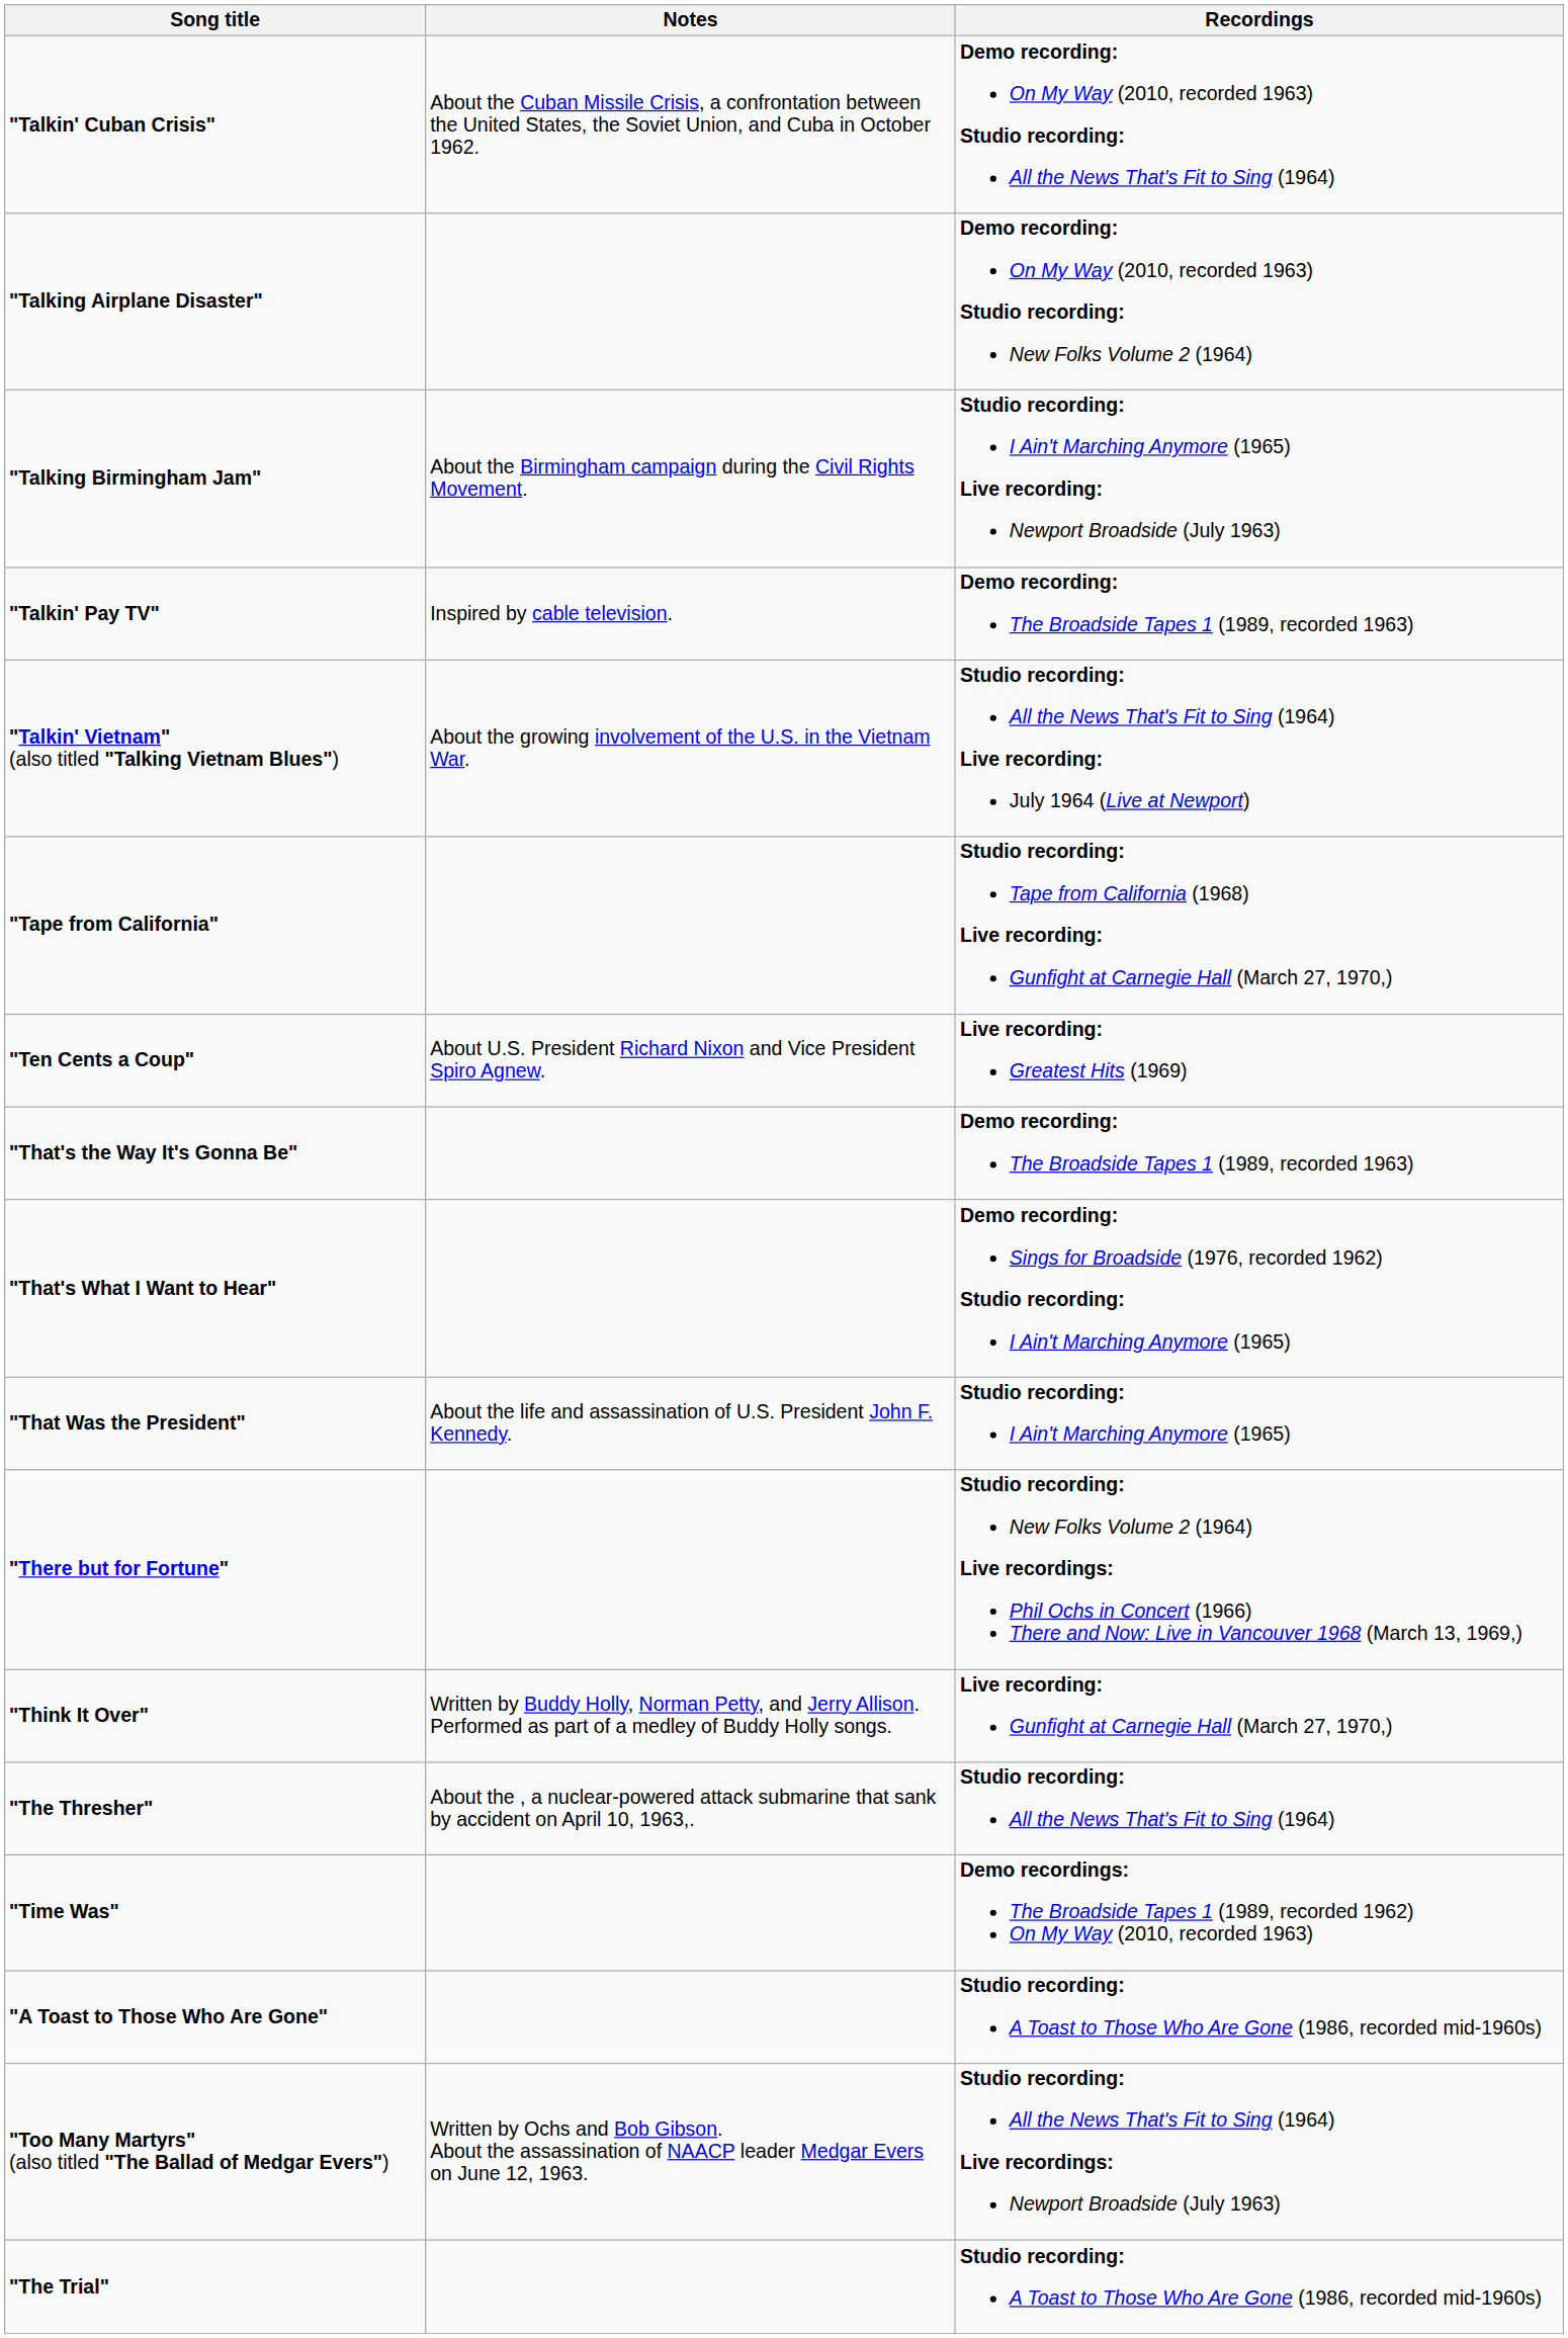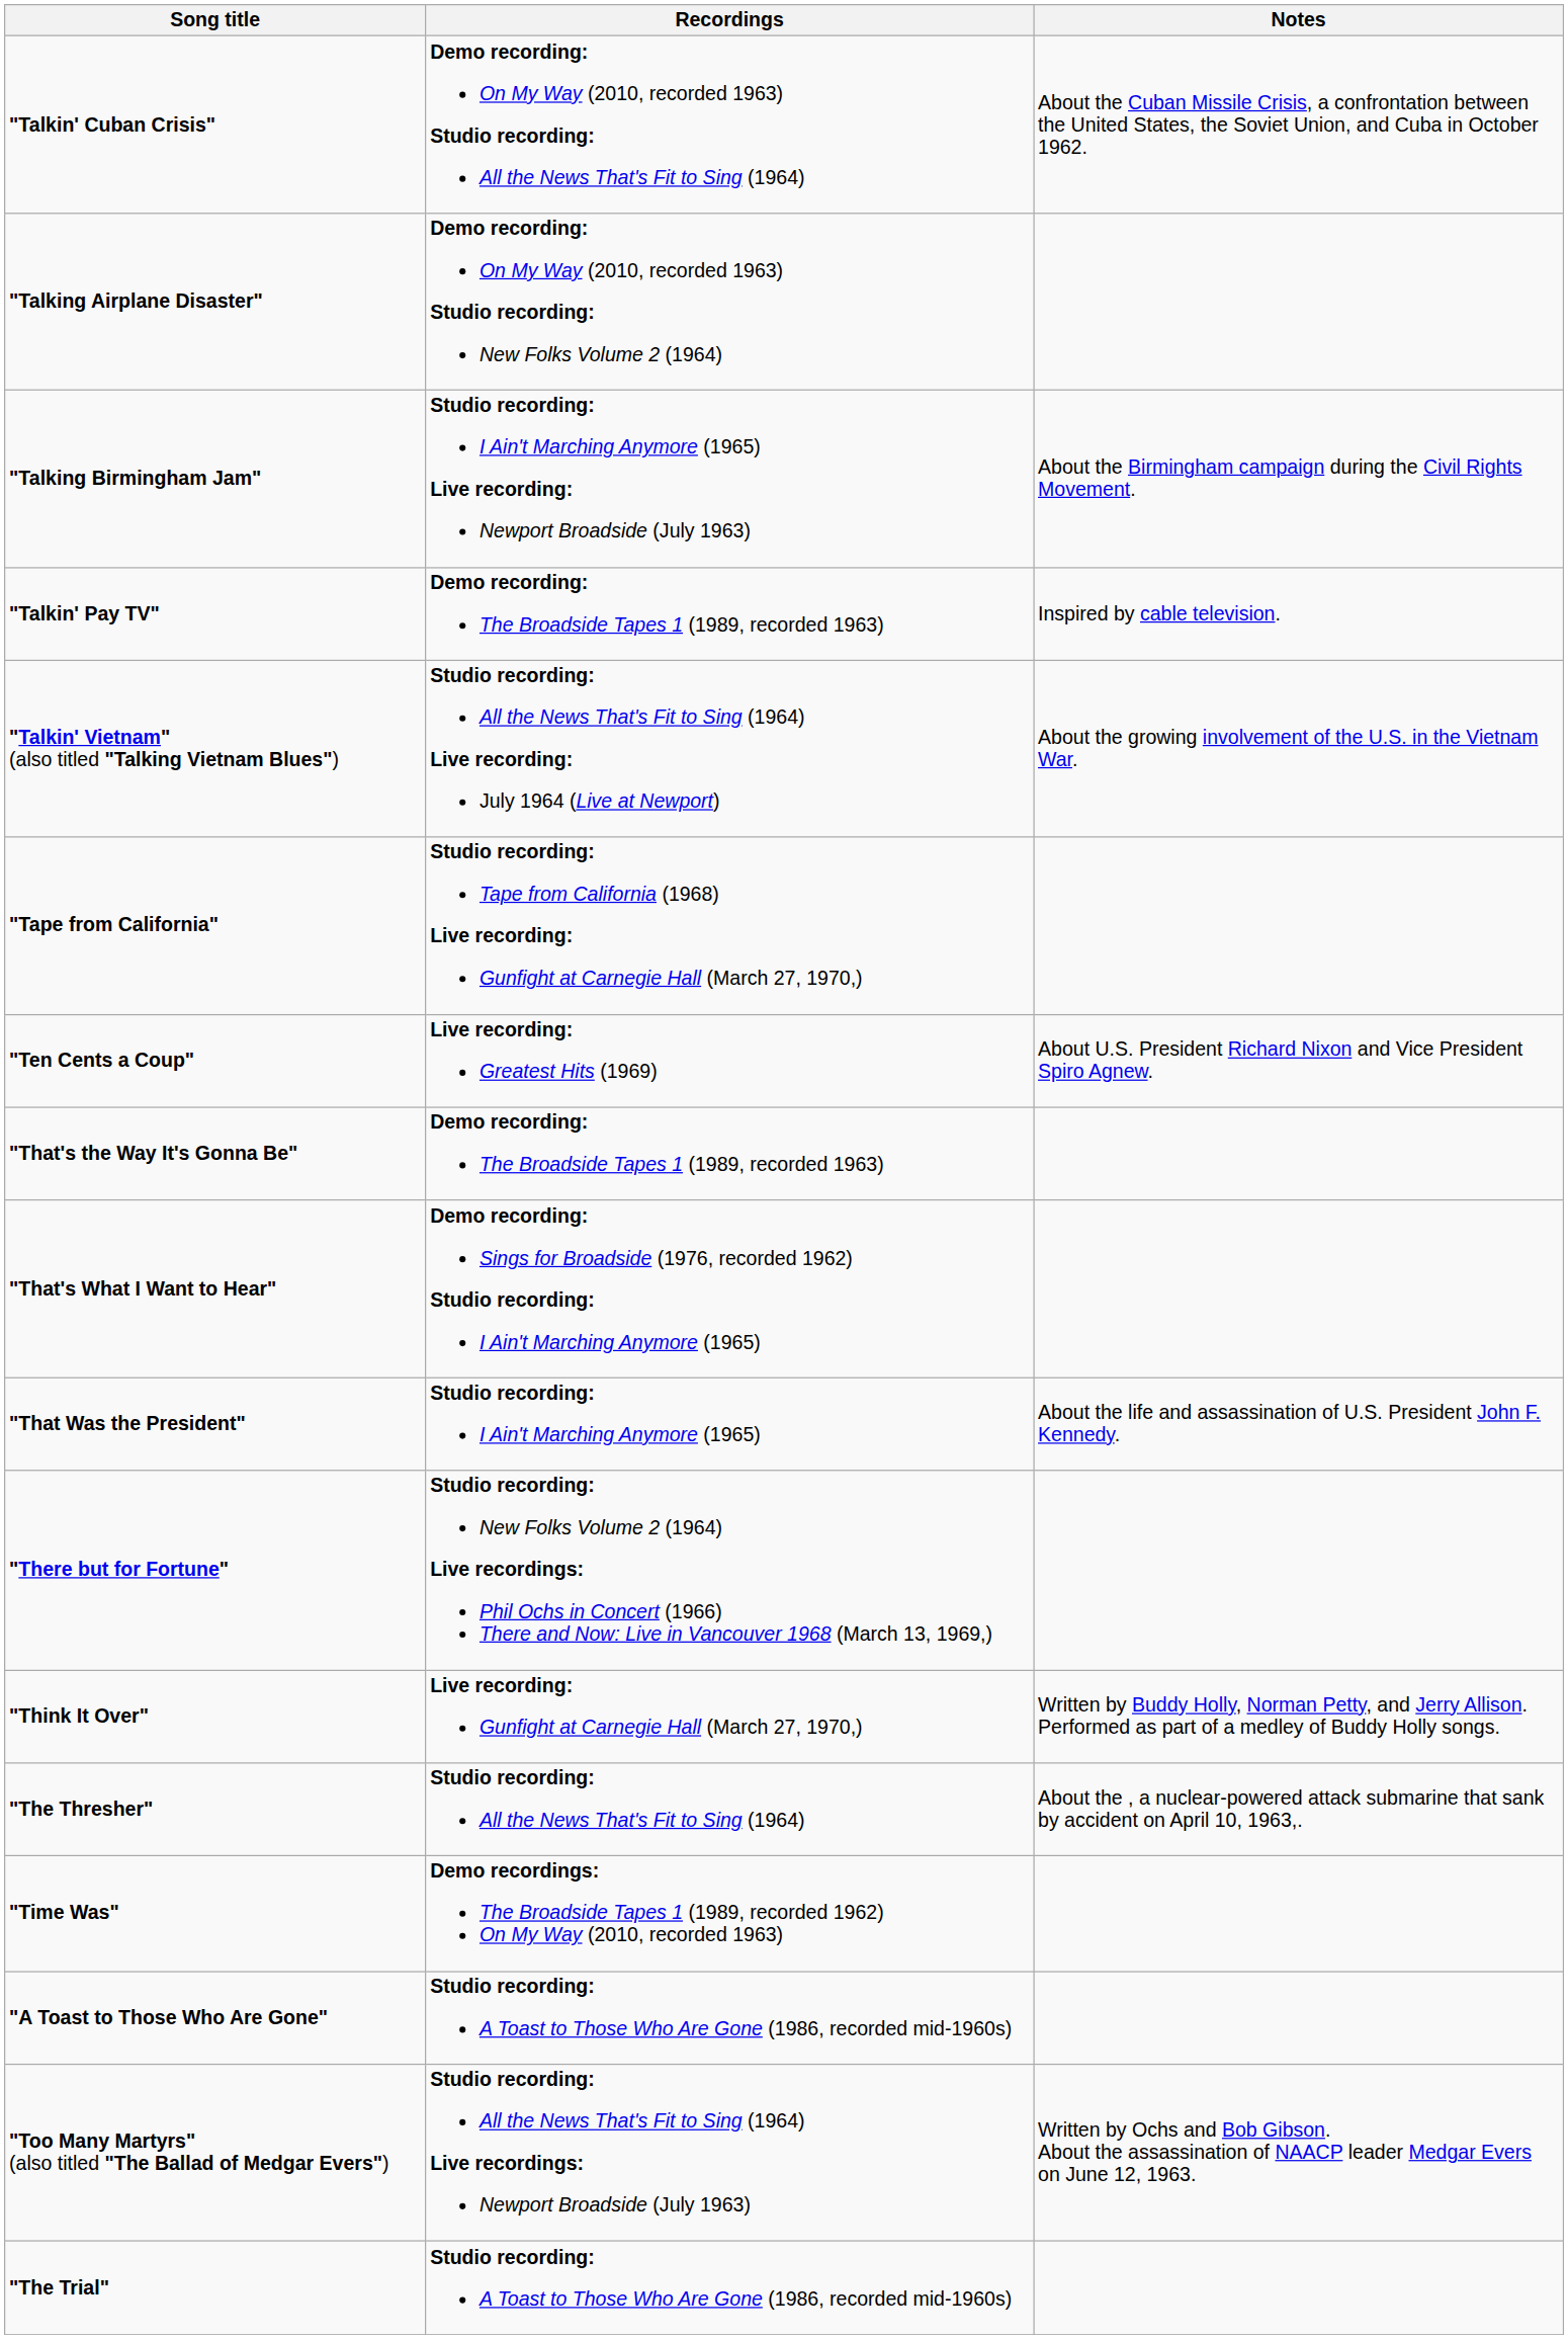 <table class="wikitable" width="100%">
 <tr>
 <th width="27%">Song title</th>
+<th width="39%">Recordings</th>
 <th width="34%">Notes</th>
-<th width="39%">Recordings</th>
 </tr>
 <tr>
 <td><strong>"Talkin' Cuban Crisis"</strong></td>
+<td><strong>Demo recording:</strong><br><ul><li><em><a href='#'>On My Way</a></em> (2010, recorded 1963)</li></ul><strong>Studio recording:</strong><ul><li><em><a href='#'>All the News That's Fit to Sing</a></em> (1964)</li></ul></td>
 <td>About the <a href='#'>Cuban Missile Crisis</a>, a confrontation between the United States, the Soviet Union, and Cuba in October 1962.</td>
-<td><strong>Demo recording:</strong><br><ul><li><em><a href='#'>On My Way</a></em> (2010, recorded 1963)</li></ul><strong>Studio recording:</strong><ul><li><em><a href='#'>All the News That's Fit to Sing</a></em> (1964)</li></ul></td>
 </tr>
 <tr>
 <td><strong>"Talking Airplane Disaster"</strong></td>
+<td><strong>Demo recording:</strong><br><ul><li><em><a href='#'>On My Way</a></em> (2010, recorded 1963)</li></ul><strong>Studio recording:</strong><ul><li><em>New Folks Volume 2</em> (1964)</li></ul></td>
 <td></td>
-<td><strong>Demo recording:</strong><br><ul><li><em><a href='#'>On My Way</a></em> (2010, recorded 1963)</li></ul><strong>Studio recording:</strong><ul><li><em>New Folks Volume 2</em> (1964)</li></ul></td>
 </tr>
 <tr>
 <td><strong>"Talking Birmingham Jam"</strong></td>
+<td><strong>Studio recording:</strong><br><ul><li><em><a href='#'>I Ain't Marching Anymore</a></em> (1965)</li></ul><strong>Live recording:</strong><ul><li><em>Newport Broadside</em> (July 1963)</li></ul></td>
 <td>About the <a href='#'>Birmingham campaign</a> during the <a href='#'>Civil Rights Movement</a>.</td>
-<td><strong>Studio recording:</strong><br><ul><li><em><a href='#'>I Ain't Marching Anymore</a></em> (1965)</li></ul><strong>Live recording:</strong><ul><li><em>Newport Broadside</em> (July 1963)</li></ul></td>
 </tr>
 <tr>
 <td><strong>"Talkin' Pay TV"</strong></td>
+<td><strong>Demo recording:</strong><br><ul><li><em><a href='#'>The Broadside Tapes 1</a></em> (1989, recorded 1963)</li></ul></td>
 <td>Inspired by <a href='#'>cable television</a>.</td>
-<td><strong>Demo recording:</strong><br><ul><li><em><a href='#'>The Broadside Tapes 1</a></em> (1989, recorded 1963)</li></ul></td>
 </tr>
 <tr>
 <td><strong>"<a href='#'>Talkin' Vietnam</a>"</strong><br>(also titled <strong>"Talking Vietnam Blues"</strong>)</td>
+<td><strong>Studio recording:</strong><br><ul><li><em><a href='#'>All the News That's Fit to Sing</a></em> (1964)</li></ul><strong>Live recording:</strong><ul><li>July 1964 (<em><a href='#'>Live at Newport</a></em>)</li></ul></td>
 <td>About the growing <a href='#'>involvement of the U.S. in the Vietnam War</a>.</td>
-<td><strong>Studio recording:</strong><br><ul><li><em><a href='#'>All the News That's Fit to Sing</a></em> (1964)</li></ul><strong>Live recording:</strong><ul><li>July 1964 (<em><a href='#'>Live at Newport</a></em>)</li></ul></td>
 </tr>
 <tr>
 <td><strong>"Tape from California"</strong></td>
+<td><strong>Studio recording:</strong><br><ul><li><em><a href='#'>Tape from California</a></em> (1968)</li></ul><strong>Live recording:</strong><ul><li><em><a href='#'>Gunfight at Carnegie Hall</a></em> (March 27, 1970,)</li></ul></td>
 <td></td>
-<td><strong>Studio recording:</strong><br><ul><li><em><a href='#'>Tape from California</a></em> (1968)</li></ul><strong>Live recording:</strong><ul><li><em><a href='#'>Gunfight at Carnegie Hall</a></em> (March 27, 1970,)</li></ul></td>
 </tr>
 <tr>
 <td><strong>"Ten Cents a Coup"</strong></td>
+<td><strong>Live recording:</strong><br><ul><li><em><a href='#'>Greatest Hits</a></em> (1969)</li></ul></td>
 <td>About U.S. President <a href='#'>Richard Nixon</a> and Vice President <a href='#'>Spiro Agnew</a>.</td>
-<td><strong>Live recording:</strong><br><ul><li><em><a href='#'>Greatest Hits</a></em> (1969)</li></ul></td>
 </tr>
 <tr>
 <td><strong>"That's the Way It's Gonna Be"</strong></td>
+<td><strong>Demo recording:</strong><br><ul><li><em><a href='#'>The Broadside Tapes 1</a></em> (1989, recorded 1963)</li></ul></td>
 <td></td>
-<td><strong>Demo recording:</strong><br><ul><li><em><a href='#'>The Broadside Tapes 1</a></em> (1989, recorded 1963)</li></ul></td>
 </tr>
 <tr>
 <td><strong>"That's What I Want to Hear"</strong></td>
+<td><strong>Demo recording:</strong><br><ul><li><em><a href='#'>Sings for Broadside</a></em> (1976, recorded 1962)</li></ul><strong>Studio recording:</strong><ul><li><em><a href='#'>I Ain't Marching Anymore</a></em> (1965)</li></ul></td>
 <td></td>
-<td><strong>Demo recording:</strong><br><ul><li><em><a href='#'>Sings for Broadside</a></em> (1976, recorded 1962)</li></ul><strong>Studio recording:</strong><ul><li><em><a href='#'>I Ain't Marching Anymore</a></em> (1965)</li></ul></td>
 </tr>
 <tr>
 <td><strong>"That Was the President"</strong></td>
+<td><strong>Studio recording:</strong><br><ul><li><em><a href='#'>I Ain't Marching Anymore</a></em> (1965)</li></ul></td>
 <td>About the life and assassination of U.S. President <a href='#'>John F. Kennedy</a>.</td>
-<td><strong>Studio recording:</strong><br><ul><li><em><a href='#'>I Ain't Marching Anymore</a></em> (1965)</li></ul></td>
 </tr>
 <tr>
 <td><strong>"<a href='#'>There but for Fortune</a>"</strong></td>
+<td><strong>Studio recording:</strong><br><ul><li><em>New Folks Volume 2</em> (1964)</li></ul><strong>Live recordings:</strong><ul><li><em><a href='#'>Phil Ochs in Concert</a></em> (1966)</li><li><em><a href='#'>There and Now: Live in Vancouver 1968</a></em> (March 13, 1969,)</li></ul></td>
 <td></td>
-<td><strong>Studio recording:</strong><br><ul><li><em>New Folks Volume 2</em> (1964)</li></ul><strong>Live recordings:</strong><ul><li><em><a href='#'>Phil Ochs in Concert</a></em> (1966)</li><li><em><a href='#'>There and Now: Live in Vancouver 1968</a></em> (March 13, 1969,)</li></ul></td>
 </tr>
 <tr>
 <td><strong>"Think It Over"</strong></td>
+<td><strong>Live recording:</strong><br><ul><li><em><a href='#'>Gunfight at Carnegie Hall</a></em> (March 27, 1970,)</li></ul></td>
 <td>Written by <a href='#'>Buddy Holly</a>, <a href='#'>Norman Petty</a>, and <a href='#'>Jerry Allison</a>.<br>Performed as part of a medley of Buddy Holly songs.</td>
-<td><strong>Live recording:</strong><br><ul><li><em><a href='#'>Gunfight at Carnegie Hall</a></em> (March 27, 1970,)</li></ul></td>
 </tr>
 <tr>
 <td><strong>"The Thresher"</strong></td>
+<td><strong>Studio recording:</strong><br><ul><li><em><a href='#'>All the News That's Fit to Sing</a></em> (1964)</li></ul></td>
 <td>About the , a nuclear-powered attack submarine that sank by accident on April 10, 1963,.</td>
-<td><strong>Studio recording:</strong><br><ul><li><em><a href='#'>All the News That's Fit to Sing</a></em> (1964)</li></ul></td>
 </tr>
 <tr>
 <td><strong>"Time Was"</strong></td>
+<td><strong>Demo recordings:</strong><br><ul><li><em><a href='#'>The Broadside Tapes 1</a></em> (1989, recorded 1962)</li><li><em><a href='#'>On My Way</a></em> (2010, recorded 1963)</li></ul></td>
 <td></td>
-<td><strong>Demo recordings:</strong><br><ul><li><em><a href='#'>The Broadside Tapes 1</a></em> (1989, recorded 1962)</li><li><em><a href='#'>On My Way</a></em> (2010, recorded 1963)</li></ul></td>
 </tr>
 <tr>
 <td><strong>"A Toast to Those Who Are Gone"</strong></td>
+<td><strong>Studio recording:</strong><br><ul><li><em><a href='#'>A Toast to Those Who Are Gone</a></em> (1986, recorded mid-1960s)</li></ul></td>
 <td></td>
-<td><strong>Studio recording:</strong><br><ul><li><em><a href='#'>A Toast to Those Who Are Gone</a></em> (1986, recorded mid-1960s)</li></ul></td>
 </tr>
 <tr>
 <td><strong>"Too Many Martyrs"</strong><br>(also titled <strong>"The Ballad of Medgar Evers"</strong>)</td>
+<td><strong>Studio recording:</strong><br><ul><li><em><a href='#'>All the News That's Fit to Sing</a></em> (1964)</li></ul><strong>Live recordings:</strong><ul><li><em>Newport Broadside</em> (July 1963)</li></ul></td>
 <td>Written by Ochs and <a href='#'>Bob Gibson</a>.<br>About the assassination of <a href='#'>NAACP</a> leader <a href='#'>Medgar Evers</a> on June 12, 1963.</td>
-<td><strong>Studio recording:</strong><br><ul><li><em><a href='#'>All the News That's Fit to Sing</a></em> (1964)</li></ul><strong>Live recordings:</strong><ul><li><em>Newport Broadside</em> (July 1963)</li></ul></td>
 </tr>
 <tr>
 <td><strong>"The Trial"</strong></td>
+<td><strong>Studio recording:</strong><br><ul><li><em><a href='#'>A Toast to Those Who Are Gone</a></em> (1986, recorded mid-1960s)</li></ul></td>
 <td></td>
-<td><strong>Studio recording:</strong><br><ul><li><em><a href='#'>A Toast to Those Who Are Gone</a></em> (1986, recorded mid-1960s)</li></ul></td>
 </tr>
 </table>
